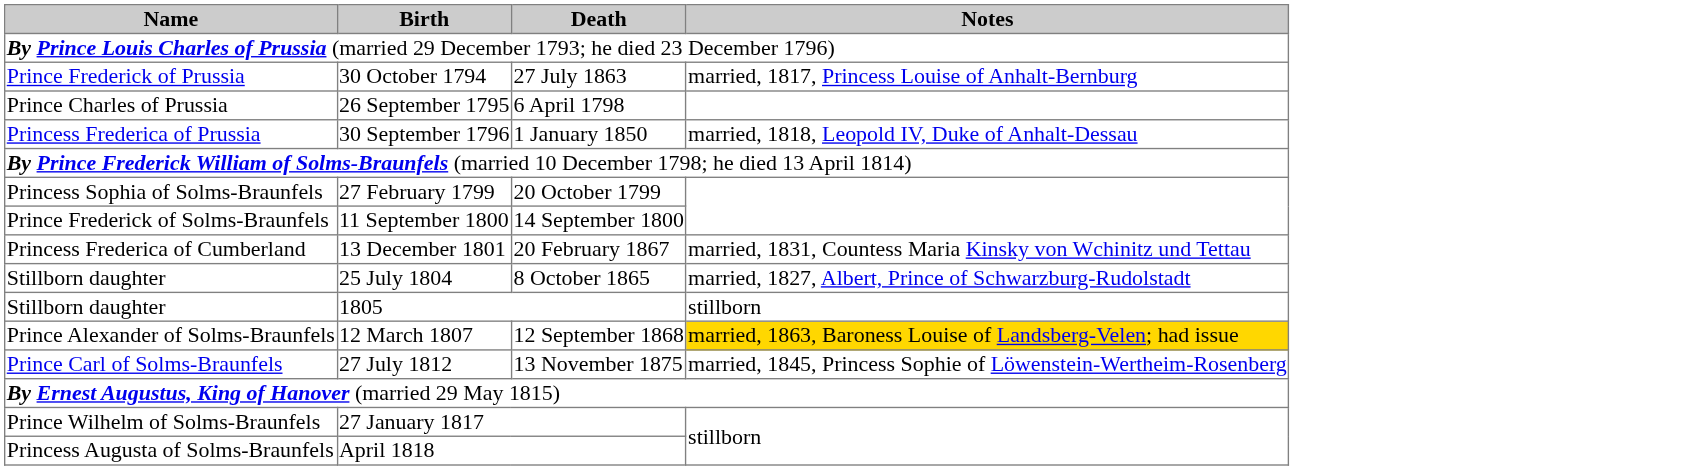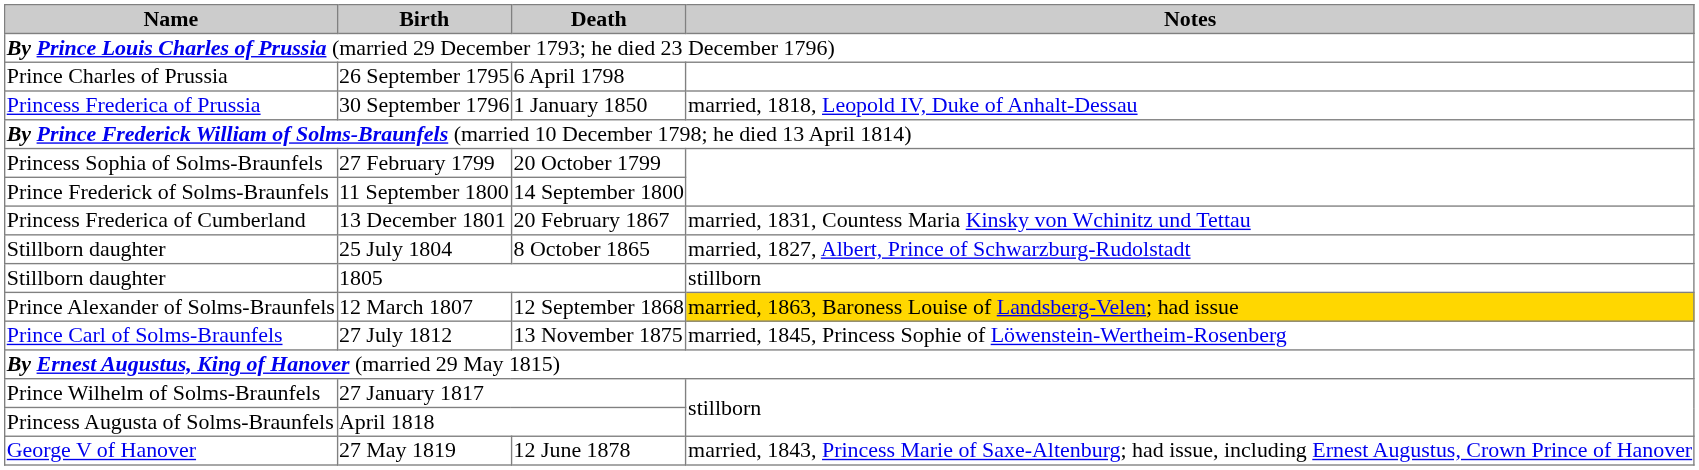 <table border=1 style="border-collapse: collapse;">
 <tr bgcolor=cccccc>
 <th>Name</th>
 <th>Birth</th>
 <th>Death</th>
 <th>Notes</th>
 </tr>
 <tr>
 <td colspan=4><strong><em>By <a href='#'>Prince Louis Charles of Prussia</a></em></strong> (married 29 December 1793; he died 23 December 1796)</td>
-</tr>
-<tr>
-<td><a href='#'>Prince Frederick of Prussia</a></td>
-<td>30 October 1794</td>
-<td>27 July 1863</td>
-<td>married, 1817, <a href='#'>Princess Louise of Anhalt-Bernburg</a></td>
 </tr>
 <tr>
 <td>Prince Charles of Prussia</td>
 <td>26 September 1795</td>
 <td>6 April 1798</td>
 <td></td>
 </tr>
 <tr>
 <td><a href='#'>Princess Frederica of Prussia</a></td>
 <td>30 September 1796</td>
 <td>1 January 1850</td>
 <td>married, 1818, <a href='#'>Leopold IV, Duke of Anhalt-Dessau</a></td>
 </tr>
 <tr>
 <td colspan=4><strong><em>By <a href='#'>Prince Frederick William of Solms-Braunfels</a></em></strong> (married 10 December 1798; he died 13 April 1814)</td>
 </tr>
 <tr>
 <td>Princess Sophia of Solms-Braunfels</td>
 <td>27 February 1799</td>
 <td>20 October 1799</td>
 <td rowspan="2"></td>
 </tr>
 <tr>
 <td>Prince Frederick of Solms-Braunfels</td>
 <td>11 September 1800</td>
 <td>14 September 1800</td>
 </tr>
 <tr>
 <td>Princess Frederica of Cumberland</td>
 <td>13 December 1801</td>
 <td>20 February 1867</td>
 <td>married, 1831, Countess Maria <a href='#'>Kinsky von Wchinitz und Tettau</a></td>
 </tr>
 <tr>
 <td>Stillborn daughter</td>
 <td>25 July 1804</td>
 <td>8 October 1865</td>
 <td>married, 1827, <a href='#'>Albert, Prince of Schwarzburg-Rudolstadt</a></td>
 </tr>
 <tr>
 <td>Stillborn daughter</td>
 <td colspan="2">1805</td>
 <td>stillborn</td>
 </tr>
 <tr>
 <td>Prince Alexander of Solms-Braunfels</td>
 <td>12 March 1807</td>
 <td>12 September 1868</td>
 <td style="background: gold;">married, 1863, Baroness Louise of <a href='#'>Landsberg-Velen</a>; had issue</td>
 </tr>
 <tr>
 <td><a href='#'>Prince Carl of Solms-Braunfels</a></td>
 <td>27 July 1812</td>
 <td>13 November 1875</td>
 <td>married, 1845, Princess Sophie of <a href='#'>Löwenstein-Wertheim-Rosenberg</a></td>
 </tr>
 <tr>
 <td colspan=4><strong><em>By <a href='#'>Ernest Augustus, King of Hanover</a></em></strong> (married 29 May 1815)</td>
 </tr>
 <tr>
 <td>Prince Wilhelm of Solms-Braunfels</td>
 <td colspan="2">27 January 1817</td>
 <td rowspan="2">stillborn</td>
 </tr>
 <tr>
 <td>Princess Augusta of Solms-Braunfels</td>
 <td colspan="2">April 1818</td>
 </tr>
+<tr>
+<td><a href='#'>George V of Hanover</a></td>
+<td>27 May 1819</td>
+<td>12 June 1878</td>
+<td>married, 1843, <a href='#'>Princess Marie of Saxe-Altenburg</a>; had issue, including <a href='#'>Ernest Augustus, Crown Prince of Hanover</a></td>
+</tr>
 </table>
